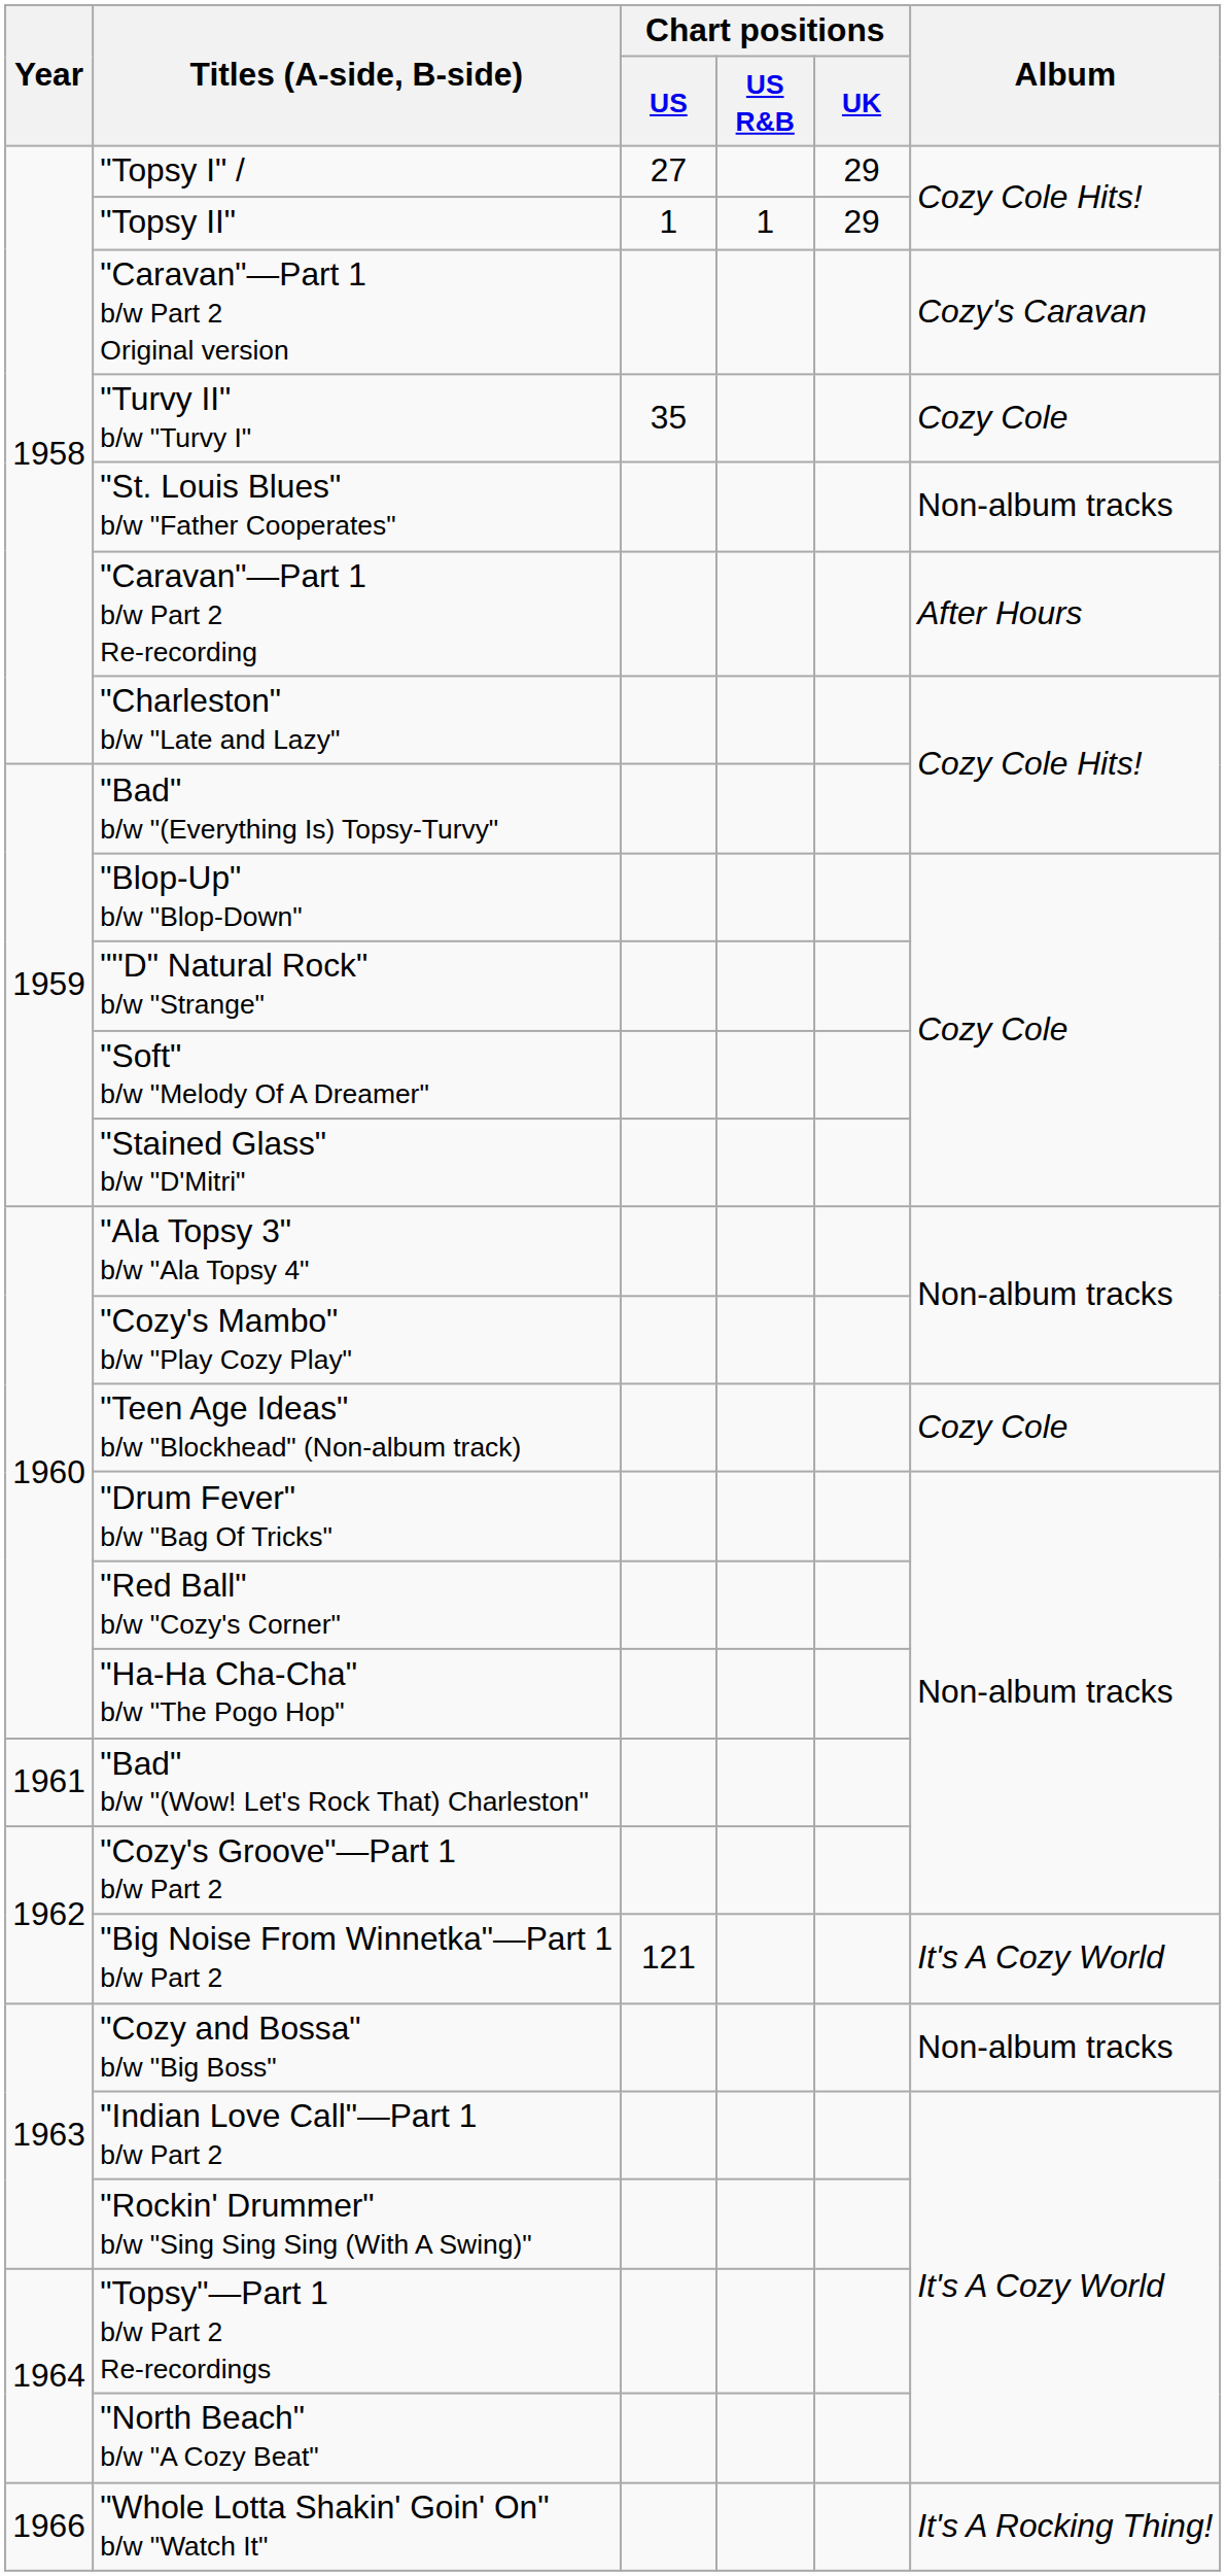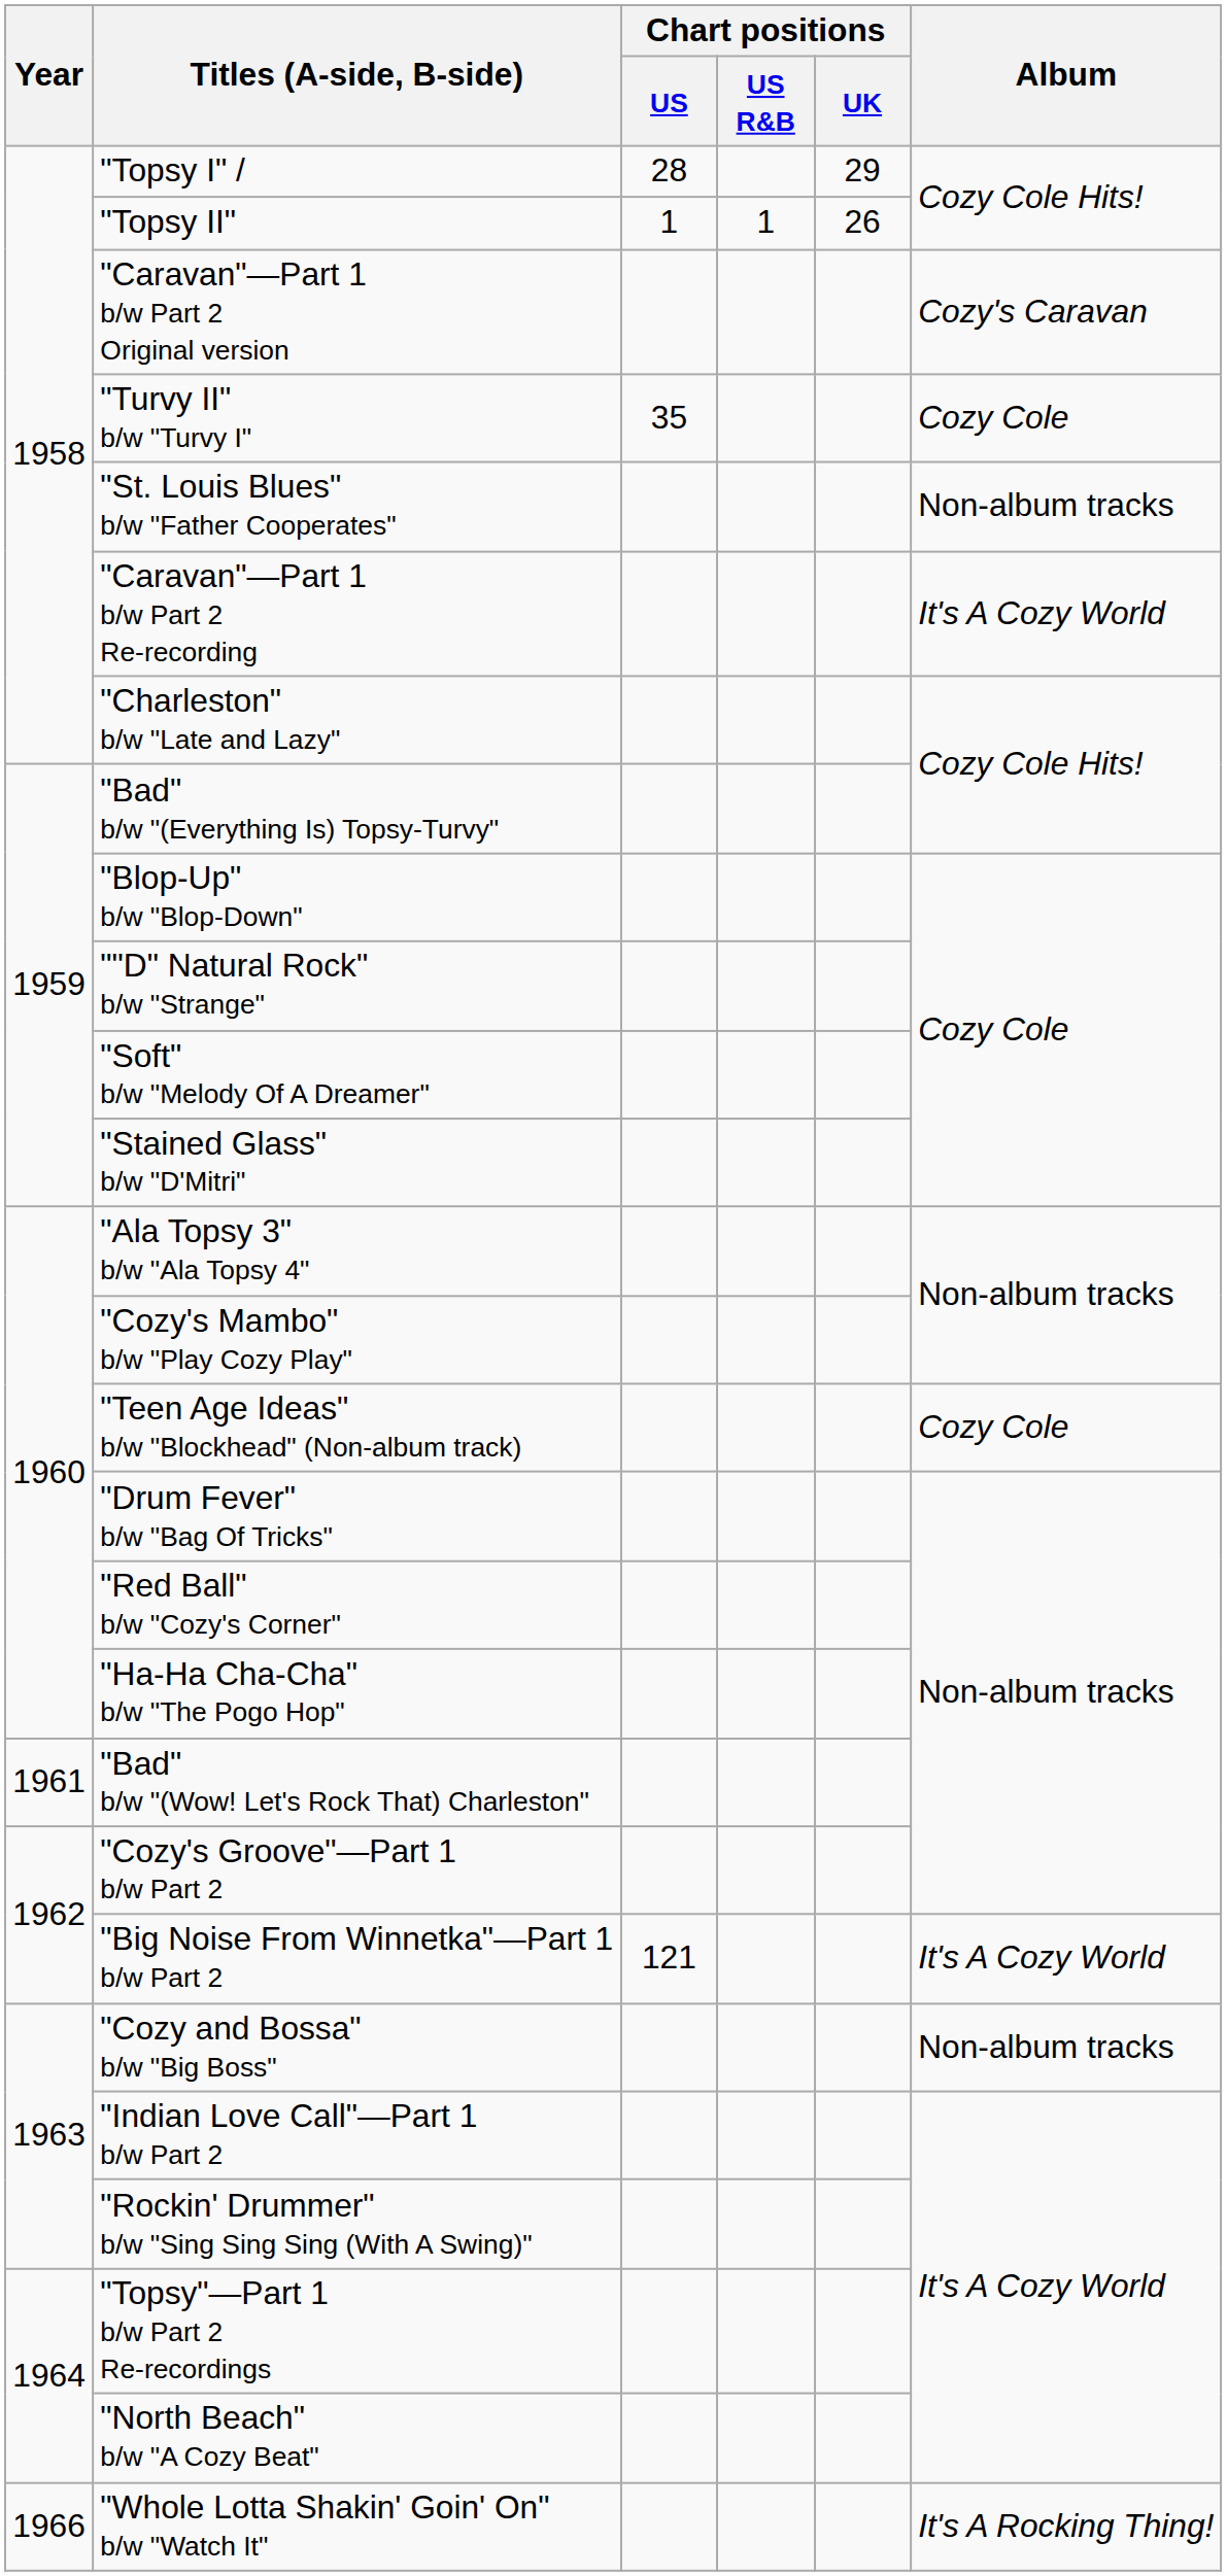 <table class="wikitable">
 <tr>
 <th rowspan="2">Year</th>
 <th rowspan="2">Titles (A-side, B-side)</th>
 <th colspan="3">Chart positions</th>
 <th rowspan="2">Album</th>
 </tr>
 <tr>
 <th width="40"><small><a href='#'>US</a></small></th>
 <th width="40"><small><a href='#'>US R&B</a> </small></th>
 <th width="40"><small><a href='#'>UK</a></small></th>
 </tr>
 <tr>
 <td rowspan="7">1958</td>
 <td align="left">"Topsy I" /</td>
-<td style="text-align:center;">27</td>
+<td style="text-align:center;">28</td>
 <td style="text-align:center;"></td>
 <td style="text-align:center;">29</td>
 <td style="text-align:left;" rowspan="2"><em>Cozy Cole Hits!</em></td>
 </tr>
 <tr>
 <td align="left">"Topsy II"</td>
 <td style="text-align:center;">1</td>
 <td style="text-align:center;">1</td>
-<td style="text-align:center;">29</td>
+<td style="text-align:center;">26</td>
 </tr>
 <tr>
 <td align="left">"Caravan"—Part 1<br><small>b/w Part 2<br>Original version</small></td>
 <td style="text-align:center;"></td>
 <td style="text-align:center;"></td>
 <td style="text-align:center;"></td>
 <td align="left"><em>Cozy's Caravan</em></td>
 </tr>
 <tr>
 <td align="left">"Turvy II"<br><small>b/w "Turvy I"</small></td>
 <td style="text-align:center;">35</td>
 <td style="text-align:center;"></td>
 <td style="text-align:center;"></td>
 <td align="left"><em>Cozy Cole</em></td>
 </tr>
 <tr>
 <td align="left">"St. Louis Blues"<br><small>b/w "Father Cooperates"</small></td>
 <td style="text-align:center;"></td>
 <td style="text-align:center;"></td>
 <td style="text-align:center;"></td>
 <td align="left">Non-album tracks</td>
 </tr>
 <tr>
 <td align="left">"Caravan"—Part 1<br><small>b/w Part 2<br>Re-recording</small></td>
 <td style="text-align:center;"></td>
 <td style="text-align:center;"></td>
 <td style="text-align:center;"></td>
-<td align="left"><em>After Hours</em></td>
+<td align="left"><em>It's A Cozy World</em></td>
 </tr>
 <tr>
 <td align="left">"Charleston"<br><small>b/w "Late and Lazy" </small></td>
 <td style="text-align:center;"></td>
 <td style="text-align:center;"></td>
 <td style="text-align:center;"></td>
 <td style="text-align:left;" rowspan="2"><em>Cozy Cole Hits!</em></td>
 </tr>
 <tr>
 <td rowspan="5">1959</td>
 <td align="left">"Bad"<br><small>b/w "(Everything Is) Topsy-Turvy" </small></td>
 <td style="text-align:center;"></td>
 <td style="text-align:center;"></td>
 <td style="text-align:center;"></td>
 </tr>
 <tr>
 <td align="left">"Blop-Up"<br><small>b/w "Blop-Down"</small></td>
 <td style="text-align:center;"></td>
 <td style="text-align:center;"></td>
 <td style="text-align:center;"></td>
 <td style="text-align:left;" rowspan="4"><em>Cozy Cole</em></td>
 </tr>
 <tr>
 <td align="left">""D" Natural Rock"<br><small>b/w "Strange" </small></td>
 <td style="text-align:center;"></td>
 <td style="text-align:center;"></td>
 <td style="text-align:center;"></td>
 </tr>
 <tr>
 <td align="left">"Soft"<br><small>b/w "Melody Of A Dreamer"</small></td>
 <td style="text-align:center;"></td>
 <td style="text-align:center;"></td>
 <td style="text-align:center;"></td>
 </tr>
 <tr>
 <td align="left">"Stained Glass"<br><small>b/w "D'Mitri"</small></td>
 <td style="text-align:center;"></td>
 <td style="text-align:center;"></td>
 <td style="text-align:center;"></td>
 </tr>
 <tr>
 <td rowspan="6">1960</td>
 <td align="left">"Ala Topsy 3"<br><small>b/w "Ala Topsy 4"</small></td>
 <td style="text-align:center;"></td>
 <td style="text-align:center;"></td>
 <td style="text-align:center;"></td>
 <td style="text-align:left;" rowspan="2">Non-album tracks</td>
 </tr>
 <tr>
 <td align="left">"Cozy's Mambo"<br><small>b/w "Play Cozy Play" </small></td>
 <td style="text-align:center;"></td>
 <td style="text-align:center;"></td>
 <td style="text-align:center;"></td>
 </tr>
 <tr>
 <td align="left">"Teen Age Ideas"<br><small>b/w "Blockhead" (Non-album track)</small></td>
 <td style="text-align:center;"></td>
 <td style="text-align:center;"></td>
 <td style="text-align:center;"></td>
 <td align="left"><em>Cozy Cole</em></td>
 </tr>
 <tr>
 <td align="left">"Drum Fever"<br><small>b/w "Bag Of Tricks" </small></td>
 <td style="text-align:center;"></td>
 <td style="text-align:center;"></td>
 <td style="text-align:center;"></td>
 <td style="text-align:left;" rowspan="5">Non-album tracks</td>
 </tr>
 <tr>
 <td align="left">"Red Ball"<br><small>b/w "Cozy's Corner" </small></td>
 <td style="text-align:center;"></td>
 <td style="text-align:center;"></td>
 <td style="text-align:center;"></td>
 </tr>
 <tr>
 <td align="left">"Ha-Ha Cha-Cha"<br><small>b/w "The Pogo Hop" </small></td>
 <td style="text-align:center;"></td>
 <td style="text-align:center;"></td>
 <td style="text-align:center;"></td>
 </tr>
 <tr>
 <td>1961</td>
 <td align="left">"Bad"<br><small>b/w "(Wow! Let's Rock That) Charleston" </small></td>
 <td style="text-align:center;"></td>
 <td style="text-align:center;"></td>
 <td style="text-align:center;"></td>
 </tr>
 <tr>
 <td rowspan="2">1962</td>
 <td align="left">"Cozy's Groove"—Part 1<br><small>b/w Part 2 </small></td>
 <td style="text-align:center;"></td>
 <td style="text-align:center;"></td>
 <td style="text-align:center;"></td>
 </tr>
 <tr>
 <td align="left">"Big Noise From Winnetka"—Part 1<br><small>b/w Part 2 </small></td>
 <td style="text-align:center;">121</td>
 <td style="text-align:center;"></td>
 <td style="text-align:center;"></td>
 <td align="left"><em>It's A Cozy World</em></td>
 </tr>
 <tr>
 <td rowspan="3">1963</td>
 <td align="left">"Cozy and Bossa"<br><small>b/w "Big Boss"</small></td>
 <td style="text-align:center;"></td>
 <td style="text-align:center;"></td>
 <td style="text-align:center;"></td>
 <td align="left">Non-album tracks</td>
 </tr>
 <tr>
 <td align="left">"Indian Love Call"—Part 1<br><small>b/w Part 2</small></td>
 <td style="text-align:center;"></td>
 <td style="text-align:center;"></td>
 <td style="text-align:center;"></td>
 <td style="text-align:left;" rowspan="4"><em>It's A Cozy World</em></td>
 </tr>
 <tr>
 <td align="left">"Rockin' Drummer"<br><small>b/w "Sing Sing Sing (With A Swing)"</small></td>
 <td style="text-align:center;"></td>
 <td style="text-align:center;"></td>
 <td style="text-align:center;"></td>
 </tr>
 <tr>
 <td rowspan="2">1964</td>
 <td align="left">"Topsy"—Part 1<br><small>b/w Part 2<br>Re-recordings</small></td>
 <td style="text-align:center;"></td>
 <td style="text-align:center;"></td>
 <td style="text-align:center;"></td>
 </tr>
 <tr>
 <td align="left">"North Beach"<br><small>b/w "A Cozy Beat"</small></td>
 <td style="text-align:center;"></td>
 <td style="text-align:center;"></td>
 <td style="text-align:center;"></td>
 </tr>
 <tr>
 <td>1966</td>
 <td align="left">"Whole Lotta Shakin' Goin' On"<br><small>b/w "Watch It"</small></td>
 <td style="text-align:center;"></td>
 <td style="text-align:center;"></td>
 <td style="text-align:center;"></td>
 <td align="left"><em>It's A Rocking Thing!</em></td>
 </tr>
 </table>
